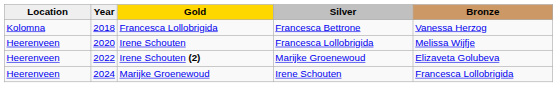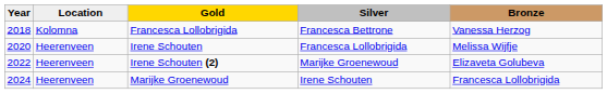 <table class="wikitable sortable" style="width:900px;">
 <tr>
+<th style="width:3%; background:#efefef;">Year</th>
 <th style="width:16%; background:#efefef;">Location</th>
-<th style="width:3%; background:#efefef;">Year</th>
 <th style="width:29%; background:gold">Gold</th>
 <th style="width:26%; background:silver">Silver</th>
 <th style="width:26%; background:#CC9966">Bronze</th>
 </tr>
 <tr>
+<td><a href='#'>2018</a></td>
 <td><a href='#'>Kolomna</a></td>
-<td><a href='#'>2018</a></td>
 <td> <a href='#'>Francesca Lollobrigida</a></td>
 <td> <a href='#'>Francesca Bettrone</a></td>
 <td> <a href='#'>Vanessa Herzog</a></td>
 </tr>
 <tr>
+<td><a href='#'>2020</a></td>
 <td><a href='#'>Heerenveen</a></td>
-<td><a href='#'>2020</a></td>
 <td> <a href='#'>Irene Schouten</a></td>
 <td> <a href='#'>Francesca Lollobrigida</a></td>
 <td> <a href='#'>Melissa Wijfje</a></td>
 </tr>
 <tr>
+<td><a href='#'>2022</a></td>
 <td><a href='#'>Heerenveen</a></td>
-<td><a href='#'>2022</a></td>
 <td> <a href='#'>Irene Schouten</a> <strong>(2)</strong></td>
 <td> <a href='#'>Marijke Groenewoud</a></td>
 <td> <a href='#'>Elizaveta Golubeva</a></td>
 </tr>
 <tr>
+<td><a href='#'>2024</a></td>
 <td><a href='#'>Heerenveen</a></td>
-<td><a href='#'>2024</a></td>
 <td> <a href='#'>Marijke Groenewoud</a></td>
 <td> <a href='#'>Irene Schouten</a></td>
 <td> <a href='#'>Francesca Lollobrigida</a></td>
 </tr>
 </table>
